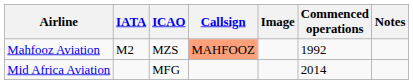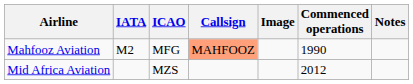 <table class="wikitable sortable">
 <tr valign="middle">
 <th>Airline</th>
 <th><a href='#'>IATA</a></th>
 <th><a href='#'>ICAO</a></th>
 <th><a href='#'>Callsign</a></th>
 <th>Image</th>
 <th>Commenced<br>operations</th>
 <th>Notes</th>
 </tr>
 <tr>
 <td><a href='#'>Mahfooz Aviation</a></td>
 <td>M2</td>
-<td>MZS</td>
+<td>MFG</td>
 <td style="background: lightsalmon;">MAHFOOZ</td>
 <td></td>
-<td>1992</td>
+<td>1990</td>
 <td></td>
 </tr>
 <tr>
 <td><a href='#'>Mid Africa Aviation</a></td>
 <td></td>
-<td>MFG</td>
+<td>MZS</td>
 <td></td>
 <td></td>
-<td>2014</td>
+<td>2012</td>
 <td></td>
 </tr>
 </table>
